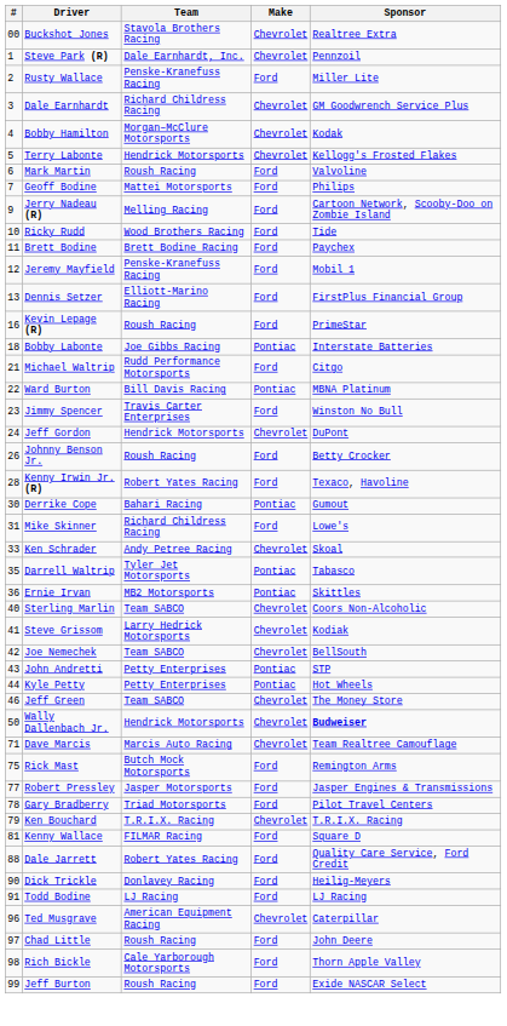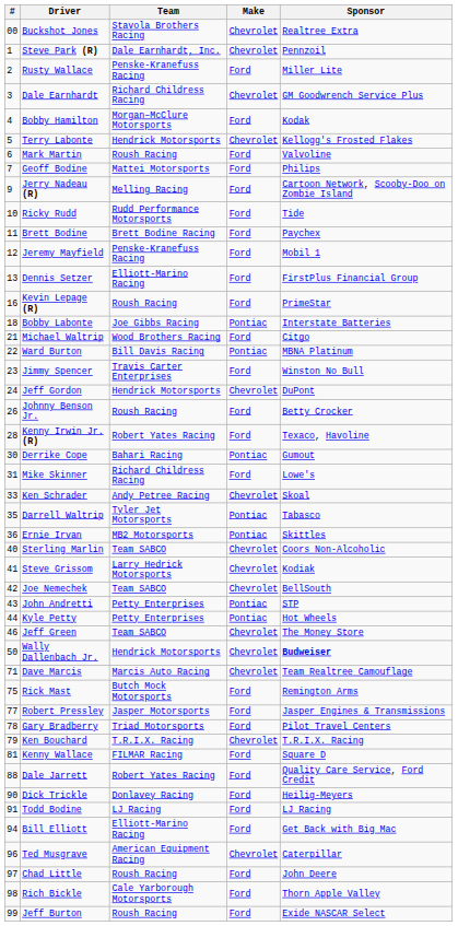 <table class="wikitable" style="font-size:95%">
 <tr>
 <th>#</th>
 <th>Driver</th>
 <th>Team</th>
 <th>Make</th>
 <th>Sponsor</th>
 </tr>
 <tr>
 <td>00</td>
 <td><a href='#'>Buckshot Jones</a></td>
 <td><a href='#'>Stavola Brothers Racing</a></td>
 <td><a href='#'>Chevrolet</a></td>
 <td><a href='#'>Realtree Extra</a></td>
 </tr>
 <tr>
 <td>1</td>
 <td><a href='#'>Steve Park</a> <strong>(R)</strong></td>
 <td><a href='#'>Dale Earnhardt, Inc.</a></td>
 <td><a href='#'>Chevrolet</a></td>
 <td><a href='#'>Pennzoil</a></td>
 </tr>
 <tr>
 <td>2</td>
 <td><a href='#'>Rusty Wallace</a></td>
 <td><a href='#'>Penske-Kranefuss Racing</a></td>
 <td><a href='#'>Ford</a></td>
 <td><a href='#'>Miller Lite</a></td>
 </tr>
 <tr>
 <td>3</td>
 <td><a href='#'>Dale Earnhardt</a></td>
 <td><a href='#'>Richard Childress Racing</a></td>
 <td><a href='#'>Chevrolet</a></td>
 <td><a href='#'>GM Goodwrench Service Plus</a></td>
 </tr>
 <tr>
 <td>4</td>
 <td><a href='#'>Bobby Hamilton</a></td>
 <td><a href='#'>Morgan–McClure Motorsports</a></td>
-<td><a href='#'>Chevrolet</a></td>
+<td><a href='#'>Ford</a></td>
 <td><a href='#'>Kodak</a></td>
 </tr>
 <tr>
 <td>5</td>
 <td><a href='#'>Terry Labonte</a></td>
 <td><a href='#'>Hendrick Motorsports</a></td>
 <td><a href='#'>Chevrolet</a></td>
 <td><a href='#'>Kellogg's Frosted Flakes</a></td>
 </tr>
 <tr>
 <td>6</td>
 <td><a href='#'>Mark Martin</a></td>
 <td><a href='#'>Roush Racing</a></td>
 <td><a href='#'>Ford</a></td>
 <td><a href='#'>Valvoline</a></td>
 </tr>
 <tr>
 <td>7</td>
 <td><a href='#'>Geoff Bodine</a></td>
 <td><a href='#'>Mattei Motorsports</a></td>
 <td><a href='#'>Ford</a></td>
 <td><a href='#'>Philips</a></td>
 </tr>
 <tr>
 <td>9</td>
 <td><a href='#'>Jerry Nadeau</a> <strong>(R)</strong></td>
 <td><a href='#'>Melling Racing</a></td>
 <td><a href='#'>Ford</a></td>
 <td><a href='#'>Cartoon Network</a>, <a href='#'>Scooby-Doo on Zombie Island</a></td>
 </tr>
 <tr>
 <td>10</td>
 <td><a href='#'>Ricky Rudd</a></td>
-<td><a href='#'>Wood Brothers Racing</a></td>
+<td><a href='#'>Rudd Performance Motorsports</a></td>
 <td><a href='#'>Ford</a></td>
 <td><a href='#'>Tide</a></td>
 </tr>
 <tr>
 <td>11</td>
 <td><a href='#'>Brett Bodine</a></td>
 <td><a href='#'>Brett Bodine Racing</a></td>
 <td><a href='#'>Ford</a></td>
 <td><a href='#'>Paychex</a></td>
 </tr>
 <tr>
 <td>12</td>
 <td><a href='#'>Jeremy Mayfield</a></td>
 <td><a href='#'>Penske-Kranefuss Racing</a></td>
 <td><a href='#'>Ford</a></td>
 <td><a href='#'>Mobil 1</a></td>
 </tr>
 <tr>
 <td>13</td>
 <td><a href='#'>Dennis Setzer</a></td>
 <td><a href='#'>Elliott-Marino Racing</a></td>
 <td><a href='#'>Ford</a></td>
 <td><a href='#'>FirstPlus Financial Group</a></td>
 </tr>
 <tr>
 <td>16</td>
 <td><a href='#'>Kevin Lepage</a> <strong>(R)</strong></td>
 <td><a href='#'>Roush Racing</a></td>
 <td><a href='#'>Ford</a></td>
 <td><a href='#'>PrimeStar</a></td>
 </tr>
 <tr>
 <td>18</td>
 <td><a href='#'>Bobby Labonte</a></td>
 <td><a href='#'>Joe Gibbs Racing</a></td>
 <td><a href='#'>Pontiac</a></td>
 <td><a href='#'>Interstate Batteries</a></td>
 </tr>
 <tr>
 <td>21</td>
 <td><a href='#'>Michael Waltrip</a></td>
-<td><a href='#'>Rudd Performance Motorsports</a></td>
+<td><a href='#'>Wood Brothers Racing</a></td>
 <td><a href='#'>Ford</a></td>
 <td><a href='#'>Citgo</a></td>
 </tr>
 <tr>
 <td>22</td>
 <td><a href='#'>Ward Burton</a></td>
 <td><a href='#'>Bill Davis Racing</a></td>
 <td><a href='#'>Pontiac</a></td>
 <td><a href='#'>MBNA Platinum</a></td>
 </tr>
 <tr>
 <td>23</td>
 <td><a href='#'>Jimmy Spencer</a></td>
 <td><a href='#'>Travis Carter Enterprises</a></td>
 <td><a href='#'>Ford</a></td>
 <td><a href='#'>Winston No Bull</a></td>
 </tr>
 <tr>
 <td>24</td>
 <td><a href='#'>Jeff Gordon</a></td>
 <td><a href='#'>Hendrick Motorsports</a></td>
 <td><a href='#'>Chevrolet</a></td>
 <td><a href='#'>DuPont</a></td>
 </tr>
 <tr>
 <td>26</td>
 <td><a href='#'>Johnny Benson Jr.</a></td>
 <td><a href='#'>Roush Racing</a></td>
 <td><a href='#'>Ford</a></td>
 <td><a href='#'>Betty Crocker</a></td>
 </tr>
 <tr>
 <td>28</td>
 <td><a href='#'>Kenny Irwin Jr.</a> <strong>(R)</strong></td>
 <td><a href='#'>Robert Yates Racing</a></td>
 <td><a href='#'>Ford</a></td>
 <td><a href='#'>Texaco</a>, <a href='#'>Havoline</a></td>
 </tr>
 <tr>
 <td>30</td>
 <td><a href='#'>Derrike Cope</a></td>
 <td><a href='#'>Bahari Racing</a></td>
 <td><a href='#'>Pontiac</a></td>
 <td><a href='#'>Gumout</a></td>
 </tr>
 <tr>
 <td>31</td>
 <td><a href='#'>Mike Skinner</a></td>
 <td><a href='#'>Richard Childress Racing</a></td>
 <td><a href='#'>Ford</a></td>
 <td><a href='#'>Lowe's</a></td>
 </tr>
 <tr>
 <td>33</td>
 <td><a href='#'>Ken Schrader</a></td>
 <td><a href='#'>Andy Petree Racing</a></td>
 <td><a href='#'>Chevrolet</a></td>
 <td><a href='#'>Skoal</a></td>
 </tr>
 <tr>
 <td>35</td>
 <td><a href='#'>Darrell Waltrip</a></td>
 <td><a href='#'>Tyler Jet Motorsports</a></td>
 <td><a href='#'>Pontiac</a></td>
 <td><a href='#'>Tabasco</a></td>
 </tr>
 <tr>
 <td>36</td>
 <td><a href='#'>Ernie Irvan</a></td>
 <td><a href='#'>MB2 Motorsports</a></td>
 <td><a href='#'>Pontiac</a></td>
 <td><a href='#'>Skittles</a></td>
 </tr>
 <tr>
 <td>40</td>
 <td><a href='#'>Sterling Marlin</a></td>
 <td><a href='#'>Team SABCO</a></td>
 <td><a href='#'>Chevrolet</a></td>
 <td><a href='#'>Coors Non-Alcoholic</a></td>
 </tr>
 <tr>
 <td>41</td>
 <td><a href='#'>Steve Grissom</a></td>
 <td><a href='#'>Larry Hedrick Motorsports</a></td>
 <td><a href='#'>Chevrolet</a></td>
 <td><a href='#'>Kodiak</a></td>
 </tr>
 <tr>
 <td>42</td>
 <td><a href='#'>Joe Nemechek</a></td>
 <td><a href='#'>Team SABCO</a></td>
 <td><a href='#'>Chevrolet</a></td>
 <td><a href='#'>BellSouth</a></td>
 </tr>
 <tr>
 <td>43</td>
 <td><a href='#'>John Andretti</a></td>
 <td><a href='#'>Petty Enterprises</a></td>
 <td><a href='#'>Pontiac</a></td>
 <td><a href='#'>STP</a></td>
 </tr>
 <tr>
 <td>44</td>
 <td><a href='#'>Kyle Petty</a></td>
 <td><a href='#'>Petty Enterprises</a></td>
 <td><a href='#'>Pontiac</a></td>
 <td><a href='#'>Hot Wheels</a></td>
 </tr>
 <tr>
 <td>46</td>
 <td><a href='#'>Jeff Green</a></td>
 <td><a href='#'>Team SABCO</a></td>
 <td><a href='#'>Chevrolet</a></td>
 <td><a href='#'>The Money Store</a></td>
 </tr>
 <tr>
 <td>50</td>
 <td><a href='#'>Wally Dallenbach Jr.</a></td>
 <td><a href='#'>Hendrick Motorsports</a></td>
 <td><a href='#'>Chevrolet</a></td>
 <td><strong><a href='#'>Budweiser</a></strong></td>
 </tr>
 <tr>
 <td>71</td>
 <td><a href='#'>Dave Marcis</a></td>
 <td><a href='#'>Marcis Auto Racing</a></td>
 <td><a href='#'>Chevrolet</a></td>
 <td><a href='#'>Team Realtree Camouflage</a></td>
 </tr>
 <tr>
 <td>75</td>
 <td><a href='#'>Rick Mast</a></td>
 <td><a href='#'>Butch Mock Motorsports</a></td>
 <td><a href='#'>Ford</a></td>
 <td><a href='#'>Remington Arms</a></td>
 </tr>
 <tr>
 <td>77</td>
 <td><a href='#'>Robert Pressley</a></td>
 <td><a href='#'>Jasper Motorsports</a></td>
 <td><a href='#'>Ford</a></td>
 <td><a href='#'>Jasper Engines & Transmissions</a></td>
 </tr>
 <tr>
 <td>78</td>
 <td><a href='#'>Gary Bradberry</a></td>
 <td><a href='#'>Triad Motorsports</a></td>
 <td><a href='#'>Ford</a></td>
 <td><a href='#'>Pilot Travel Centers</a></td>
 </tr>
 <tr>
 <td>79</td>
 <td><a href='#'>Ken Bouchard</a></td>
 <td><a href='#'>T.R.I.X. Racing</a></td>
 <td><a href='#'>Chevrolet</a></td>
 <td><a href='#'>T.R.I.X. Racing</a></td>
 </tr>
 <tr>
 <td>81</td>
 <td><a href='#'>Kenny Wallace</a></td>
 <td><a href='#'>FILMAR Racing</a></td>
 <td><a href='#'>Ford</a></td>
 <td><a href='#'>Square D</a></td>
 </tr>
 <tr>
 <td>88</td>
 <td><a href='#'>Dale Jarrett</a></td>
 <td><a href='#'>Robert Yates Racing</a></td>
 <td><a href='#'>Ford</a></td>
 <td><a href='#'>Quality Care Service</a>, <a href='#'>Ford Credit</a></td>
 </tr>
 <tr>
 <td>90</td>
 <td><a href='#'>Dick Trickle</a></td>
 <td><a href='#'>Donlavey Racing</a></td>
 <td><a href='#'>Ford</a></td>
 <td><a href='#'>Heilig-Meyers</a></td>
 </tr>
 <tr>
 <td>91</td>
 <td><a href='#'>Todd Bodine</a></td>
 <td><a href='#'>LJ Racing</a></td>
 <td><a href='#'>Ford</a></td>
 <td><a href='#'>LJ Racing</a></td>
 </tr>
 <tr>
+<td>94</td>
+<td><a href='#'>Bill Elliott</a></td>
+<td><a href='#'>Elliott-Marino Racing</a></td>
+<td><a href='#'>Ford</a></td>
+<td><a href='#'>Get Back with Big Mac</a></td>
+</tr>
+<tr>
 <td>96</td>
 <td><a href='#'>Ted Musgrave</a></td>
 <td><a href='#'>American Equipment Racing</a></td>
 <td><a href='#'>Chevrolet</a></td>
 <td><a href='#'>Caterpillar</a></td>
 </tr>
 <tr>
 <td>97</td>
 <td><a href='#'>Chad Little</a></td>
 <td><a href='#'>Roush Racing</a></td>
 <td><a href='#'>Ford</a></td>
 <td><a href='#'>John Deere</a></td>
 </tr>
 <tr>
 <td>98</td>
 <td><a href='#'>Rich Bickle</a></td>
 <td><a href='#'>Cale Yarborough Motorsports</a></td>
 <td><a href='#'>Ford</a></td>
 <td><a href='#'>Thorn Apple Valley</a></td>
 </tr>
 <tr>
 <td>99</td>
 <td><a href='#'>Jeff Burton</a></td>
 <td><a href='#'>Roush Racing</a></td>
 <td><a href='#'>Ford</a></td>
 <td><a href='#'>Exide NASCAR Select</a></td>
 </tr>
 </table>
